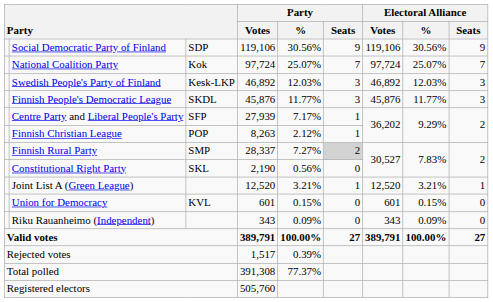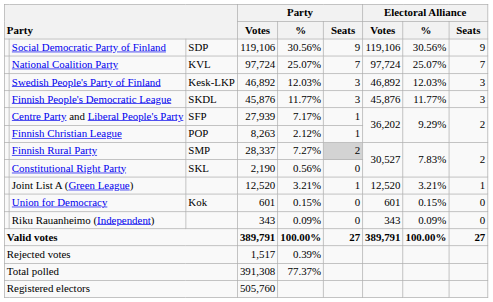 <table class="wikitable" border="1" style="text-align:right;">
 <tr>
 <th style="text-align:left;" valign=bottom rowspan=2 colspan=3>Party</th>
 <th colspan=3>Party</th>
 <th colspan=3>Electoral Alliance</th>
 </tr>
 <tr>
 <th align=center valign=bottom width="50">Votes</th>
 <th align=center valign=bottom width="50">%</th>
 <th align=center valign=bottom width="50">Seats</th>
 <th align=center valign=bottom width="50">Votes</th>
 <th align=center valign=bottom width="50">%</th>
 <th align=center valign=bottom width="50">Seats</th>
 </tr>
 <tr>
 <td></td>
 <td align=left style="white-space: nowrap;"><a href='#'>Social Democratic Party of Finland</a></td>
 <td align=left>SDP</td>
 <td>119,106</td>
 <td>30.56%</td>
 <td>9</td>
 <td>119,106</td>
 <td>30.56%</td>
 <td>9</td>
 </tr>
 <tr>
 <td></td>
 <td align=left><a href='#'>National Coalition Party</a></td>
-<td align=left>Kok</td>
+<td align=left>KVL</td>
 <td>97,724</td>
 <td>25.07%</td>
 <td>7</td>
 <td>97,724</td>
 <td>25.07%</td>
 <td>7</td>
 </tr>
 <tr>
 <td></td>
 <td align=left><a href='#'>Swedish People's Party of Finland</a></td>
 <td align=left>Kesk-LKP</td>
 <td>46,892</td>
 <td>12.03%</td>
 <td>3</td>
 <td>46,892</td>
 <td>12.03%</td>
 <td>3</td>
 </tr>
 <tr>
 <td></td>
 <td align=left><a href='#'>Finnish People's Democratic League</a></td>
 <td align=left>SKDL</td>
 <td>45,876</td>
 <td>11.77%</td>
 <td>3</td>
 <td>45,876</td>
 <td>11.77%</td>
 <td>3</td>
 </tr>
 <tr>
 <td></td>
 <td align=left><a href='#'>Centre Party</a> and <a href='#'>Liberal People's Party</a></td>
 <td align=left>SFP</td>
 <td>27,939</td>
 <td>7.17%</td>
 <td>1</td>
 <td rowspan=2>36,202</td>
 <td rowspan=2>9.29%</td>
 <td rowspan=2>2</td>
 </tr>
 <tr>
 <td></td>
 <td align=left><a href='#'>Finnish Christian League</a></td>
 <td align=left>POP</td>
 <td>8,263</td>
 <td>2.12%</td>
 <td>1</td>
 </tr>
 <tr>
 <td></td>
 <td align=left><a href='#'>Finnish Rural Party</a></td>
 <td align=left>SMP</td>
 <td>28,337</td>
 <td>7.27%</td>
 <td style="background: lightgrey;">2</td>
 <td rowspan=2>30,527</td>
 <td rowspan=2>7.83%</td>
 <td rowspan=2>2</td>
 </tr>
 <tr>
 <td></td>
 <td align=left><a href='#'>Constitutional Right Party</a></td>
 <td align=left>SKL</td>
 <td>2,190</td>
 <td>0.56%</td>
 <td>0</td>
 </tr>
 <tr>
 <td></td>
 <td align=left>Joint List A (<a href='#'>Green League</a>)</td>
 <td align=left></td>
 <td>12,520</td>
 <td>3.21%</td>
 <td>1</td>
 <td>12,520</td>
 <td>3.21%</td>
 <td>1</td>
 </tr>
 <tr>
 <td></td>
 <td align=left><a href='#'>Union for Democracy</a></td>
-<td align=left>KVL</td>
+<td align=left>Kok</td>
 <td>601</td>
 <td>0.15%</td>
 <td>0</td>
 <td>601</td>
 <td>0.15%</td>
 <td>0</td>
 </tr>
 <tr>
 <td></td>
 <td align=left>Riku Rauanheimo (<a href='#'>Independent</a>)</td>
 <td align=left></td>
 <td>343</td>
 <td>0.09%</td>
 <td>0</td>
 <td>343</td>
 <td>0.09%</td>
 <td>0</td>
 </tr>
 <tr style="font-weight:bold">
 <td align=left colspan=3>Valid votes</td>
 <td>389,791</td>
 <td>100.00%</td>
 <td>27</td>
 <td>389,791</td>
 <td>100.00%</td>
 <td>27</td>
 </tr>
 <tr>
 <td align=left colspan=3>Rejected votes</td>
 <td>1,517</td>
 <td>0.39%</td>
 <td></td>
 <td></td>
 <td></td>
 <td></td>
 </tr>
 <tr>
 <td align=left colspan=3>Total polled</td>
 <td>391,308</td>
 <td>77.37%</td>
 <td></td>
 <td></td>
 <td></td>
 <td></td>
 </tr>
 <tr>
 <td align=left colspan=3>Registered electors</td>
 <td>505,760</td>
 <td></td>
 <td></td>
 <td></td>
 <td></td>
 <td></td>
 </tr>
 </table>
